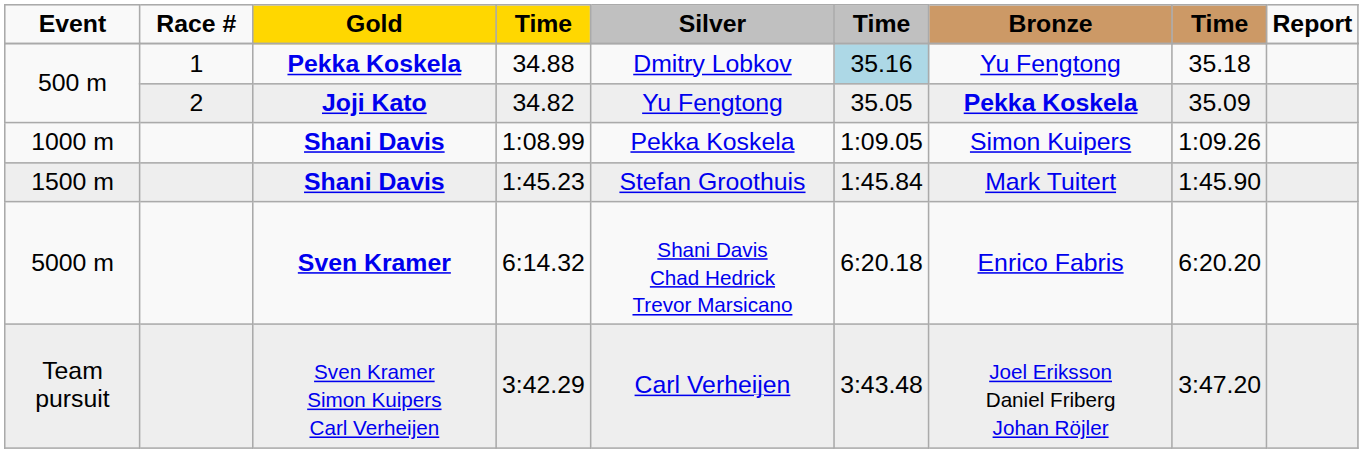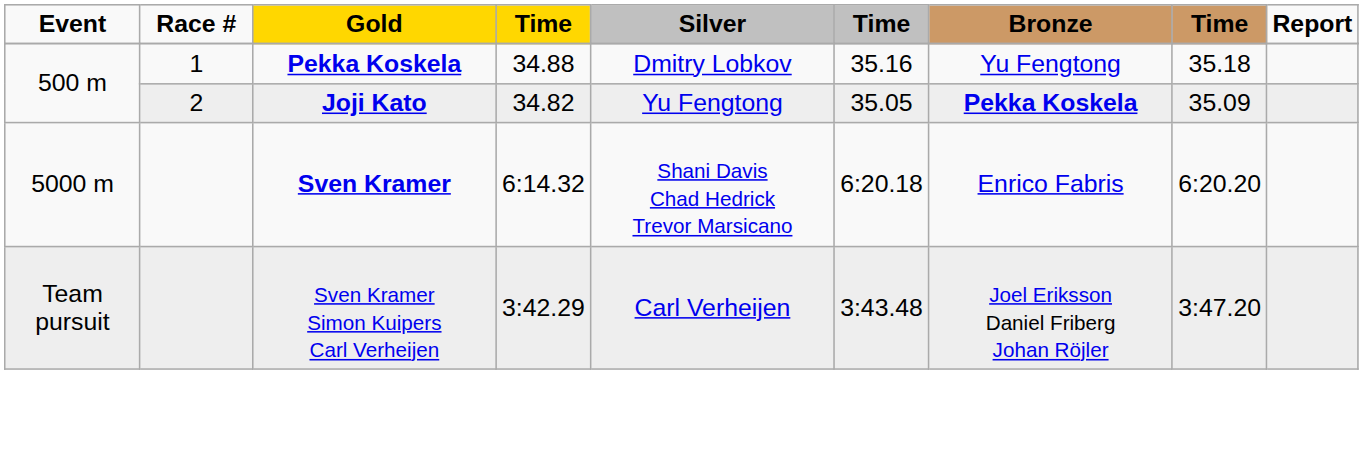 <table class="wikitable">
 <tr>
 <td width="80" align="center"><strong>Event</strong></td>
 <td width="65" align="center"><strong>Race #</strong></td>
 <td width="150" bgcolor="gold" align="center"><strong>Gold</strong></td>
 <td width="50" bgcolor="gold" align="center"><strong>Time</strong></td>
 <td width="150" bgcolor="silver" align="center"><strong>Silver</strong></td>
 <td width="50" bgcolor="silver" align="center"><strong>Time</strong></td>
 <td width="150" bgcolor="#CC9966" align="center"><strong>Bronze</strong></td>
 <td width="50" bgcolor="#CC9966" align="center"><strong>Time</strong></td>
 <td width="50" align="center"><strong>Report</strong></td>
 </tr>
 <tr bgcolor="#cccccc">
 </tr>
 <tr>
 <td rowspan=2 align="center">500 m</td>
 <td align="center">1</td>
 <td align="center"><strong><a href='#'>Pekka Koskela</a></strong><br><small></small></td>
 <td align="center">34.88</td>
 <td align="center"><a href='#'>Dmitry Lobkov</a><br><small></small></td>
-<td align="center" style="background: lightblue;">35.16</td>
+<td align="center">35.16</td>
 <td align="center"><a href='#'>Yu Fengtong</a><br><small></small></td>
 <td align="center">35.18</td>
 <td align="center"></td>
 </tr>
 <tr bgcolor="#eeeeee">
 <td align="center">2</td>
 <td align="center"><strong><a href='#'>Joji Kato</a></strong><br><small></small></td>
 <td align="center">34.82</td>
 <td align="center"><a href='#'>Yu Fengtong</a><br><small></small></td>
 <td align="center">35.05</td>
 <td align="center"><strong><a href='#'>Pekka Koskela</a><br><small></small></strong></td>
 <td align="center">35.09</td>
-<td align="center"></td>
-</tr>
-<tr>
-<td align="center">1000 m</td>
-<td align="center"></td>
-<td align="center"><strong><a href='#'>Shani Davis</a></strong><br><small></small></td>
-<td align="center">1:08.99</td>
-<td align="center"><a href='#'>Pekka Koskela</a><br><small></small></td>
-<td align="center">1:09.05</td>
-<td align="center"><a href='#'>Simon Kuipers</a><br><small></small></td>
-<td align="center">1:09.26</td>
-<td align="center"></td>
-</tr>
-<tr bgcolor="#eeeeee">
-<td align="center">1500 m</td>
-<td align="center"></td>
-<td align="center"><strong><a href='#'>Shani Davis</a></strong><br><small></small></td>
-<td align="center">1:45.23</td>
-<td align="center"><a href='#'>Stefan Groothuis</a><br><small></small></td>
-<td align="center">1:45.84</td>
-<td align="center"><a href='#'>Mark Tuitert</a><br><small></small></td>
-<td align="center">1:45.90</td>
 <td align="center"></td>
 </tr>
 <tr>
 <td align="center">5000 m</td>
 <td align="center"></td>
 <td align="center"><strong><a href='#'>Sven Kramer</a></strong><br><small></small></td>
 <td align="center">6:14.32</td>
 <td align="center"><br><small><a href='#'>Shani Davis</a><br><a href='#'>Chad Hedrick</a><br><a href='#'>Trevor Marsicano</a></small></td>
 <td align="center">6:20.18</td>
 <td align="center"><a href='#'>Enrico Fabris</a><br><small></small></td>
 <td align="center">6:20.20</td>
 <td align="center"></td>
 </tr>
 <tr bgcolor="#eeeeee">
 <td align="center">Team pursuit</td>
 <td align="center"></td>
 <td align="center"><strong></strong><br><small><a href='#'>Sven Kramer</a><br><a href='#'>Simon Kuipers</a><br><a href='#'>Carl Verheijen</a></small></td>
 <td align="center">3:42.29</td>
 <td align="center"><a href='#'>Carl Verheijen</a><br><small></small></td>
 <td align="center">3:43.48</td>
 <td align="center"><br><small><a href='#'>Joel Eriksson</a><br>Daniel Friberg<br><a href='#'>Johan Röjler</a></small></td>
 <td align="center">3:47.20</td>
 <td align="center"></td>
 </tr>
 </table>
